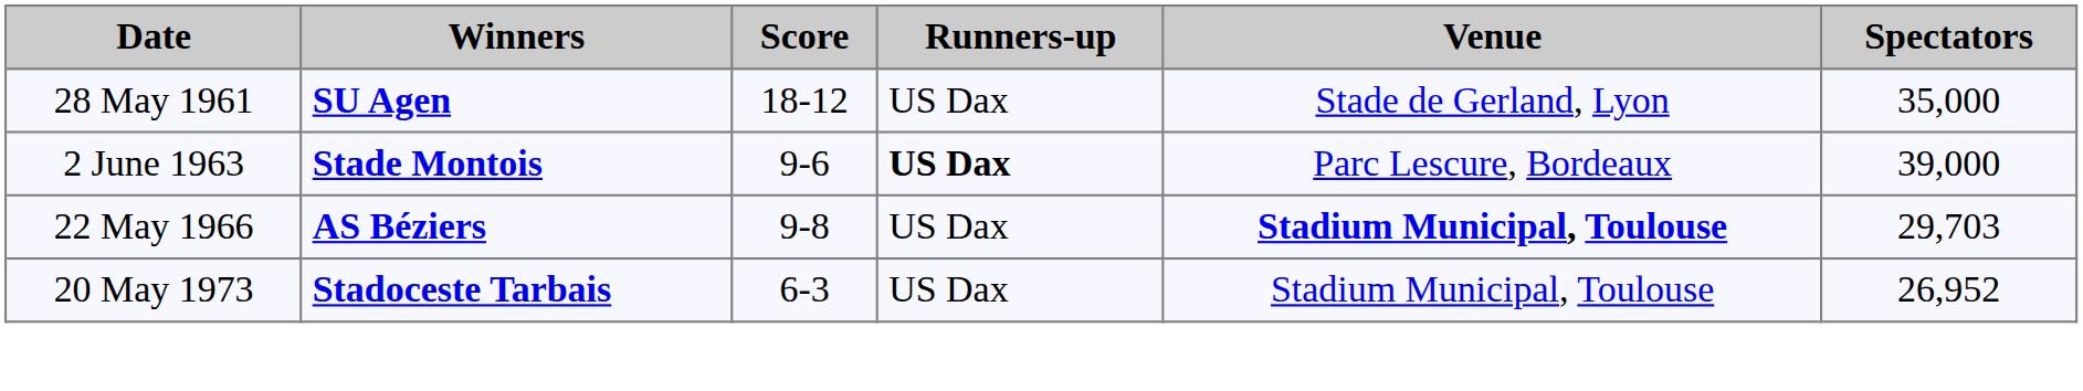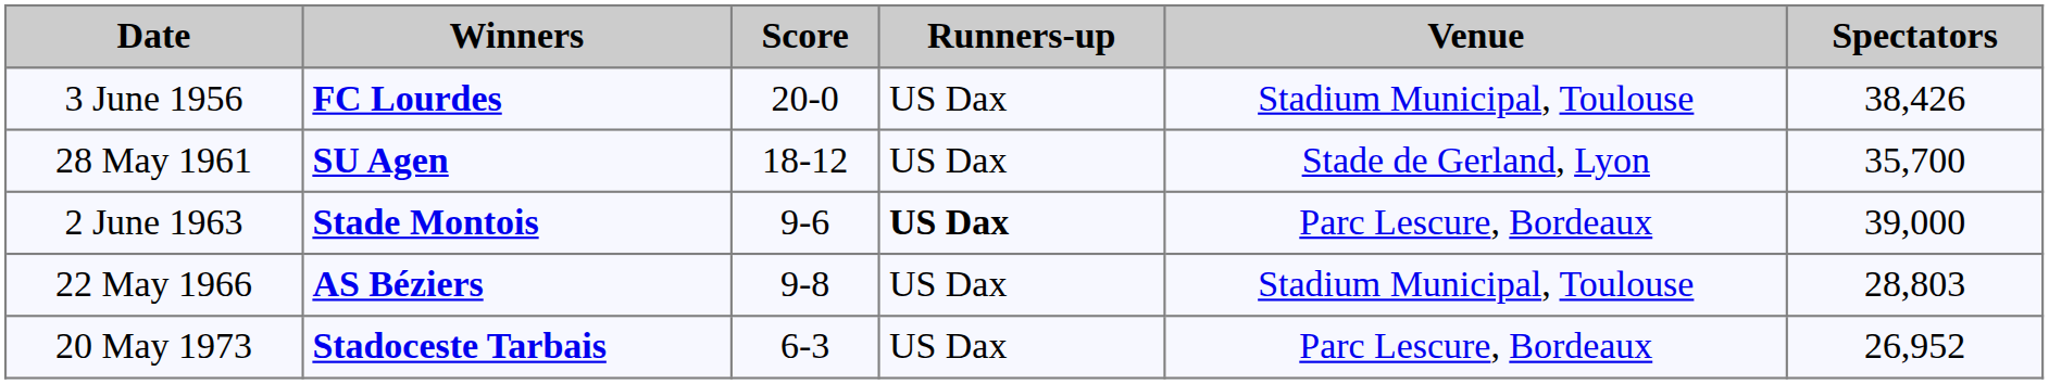 <table bgcolor="#f7f8ff" cellpadding="4" width="70%" cellspacing="0" border="1" style="font-size: 100%; border: grey solid 1px; border-collapse: collapse;">
 <tr bgcolor="#CCCCCC">
 <td align=center><strong>Date</strong></td>
 <td align=center><strong>Winners</strong></td>
 <td align=center><strong>Score</strong></td>
 <td align=center><strong>Runners-up</strong></td>
 <td align=center><strong>Venue</strong></td>
 <td align=center><strong>Spectators</strong></td>
 </tr>
 <tr>
+<td align=center>3 June 1956</td>
+<td><strong><a href='#'>FC Lourdes</a></strong></td>
+<td align=center>20-0</td>
+<td>US Dax</td>
+<td align=center><a href='#'>Stadium Municipal</a>, <a href='#'>Toulouse</a></td>
+<td align=center>38,426</td>
+</tr>
+<tr>
 <td align=center>28 May 1961</td>
 <td><strong><a href='#'>SU Agen</a></strong></td>
 <td align=center>18-12</td>
 <td>US Dax</td>
 <td align=center><a href='#'>Stade de Gerland</a>, <a href='#'>Lyon</a></td>
-<td align=center>35,000</td>
+<td align=center>35,700</td>
 </tr>
 <tr>
 <td align=center>2 June 1963</td>
 <td><strong><a href='#'>Stade Montois</a></strong></td>
 <td align=center>9-6</td>
 <td><strong>US Dax</strong></td>
 <td align=center><a href='#'>Parc Lescure</a>, <a href='#'>Bordeaux</a></td>
 <td align=center>39,000</td>
 </tr>
 <tr>
 <td align=center>22 May 1966</td>
 <td><strong><a href='#'>AS Béziers</a></strong></td>
 <td align=center>9-8</td>
 <td>US Dax</td>
-<td align=center><strong><a href='#'>Stadium Municipal</a>, <a href='#'>Toulouse</a></strong></td>
-<td align=center>29,703</td>
+<td align=center><a href='#'>Stadium Municipal</a>, <a href='#'>Toulouse</a></td>
+<td align=center>28,803</td>
 </tr>
 <tr>
 <td align=center>20 May 1973</td>
 <td><strong><a href='#'>Stadoceste Tarbais</a></strong></td>
 <td align=center>6-3</td>
 <td>US Dax</td>
-<td align=center><a href='#'>Stadium Municipal</a>, <a href='#'>Toulouse</a></td>
+<td align=center><a href='#'>Parc Lescure</a>, <a href='#'>Bordeaux</a></td>
 <td align=center>26,952</td>
 </tr>
 </table>
